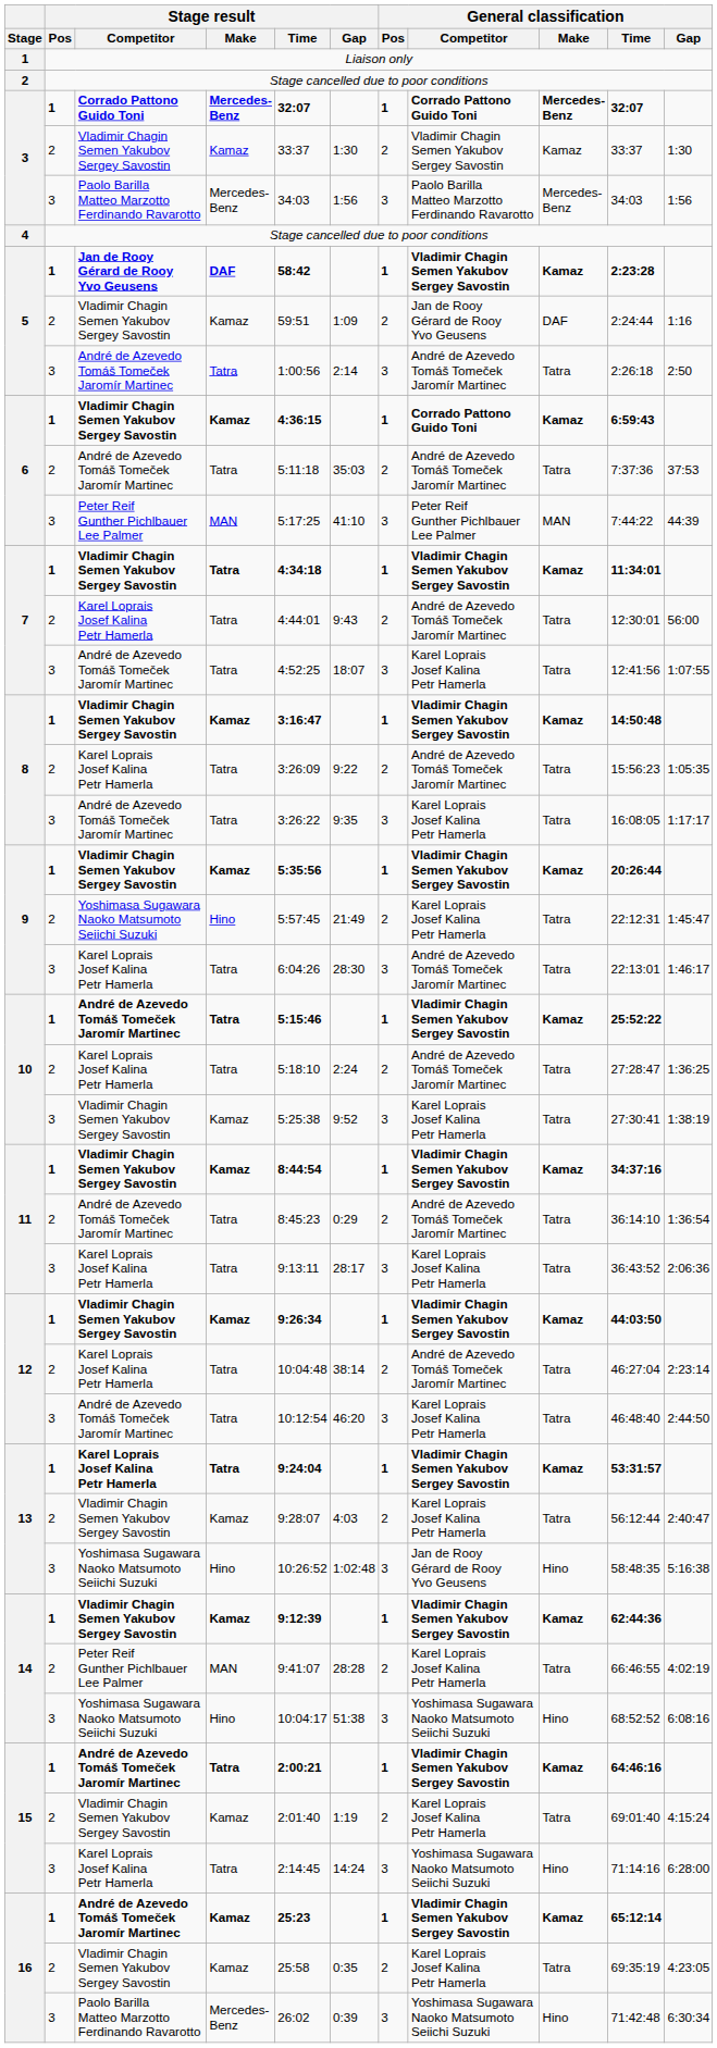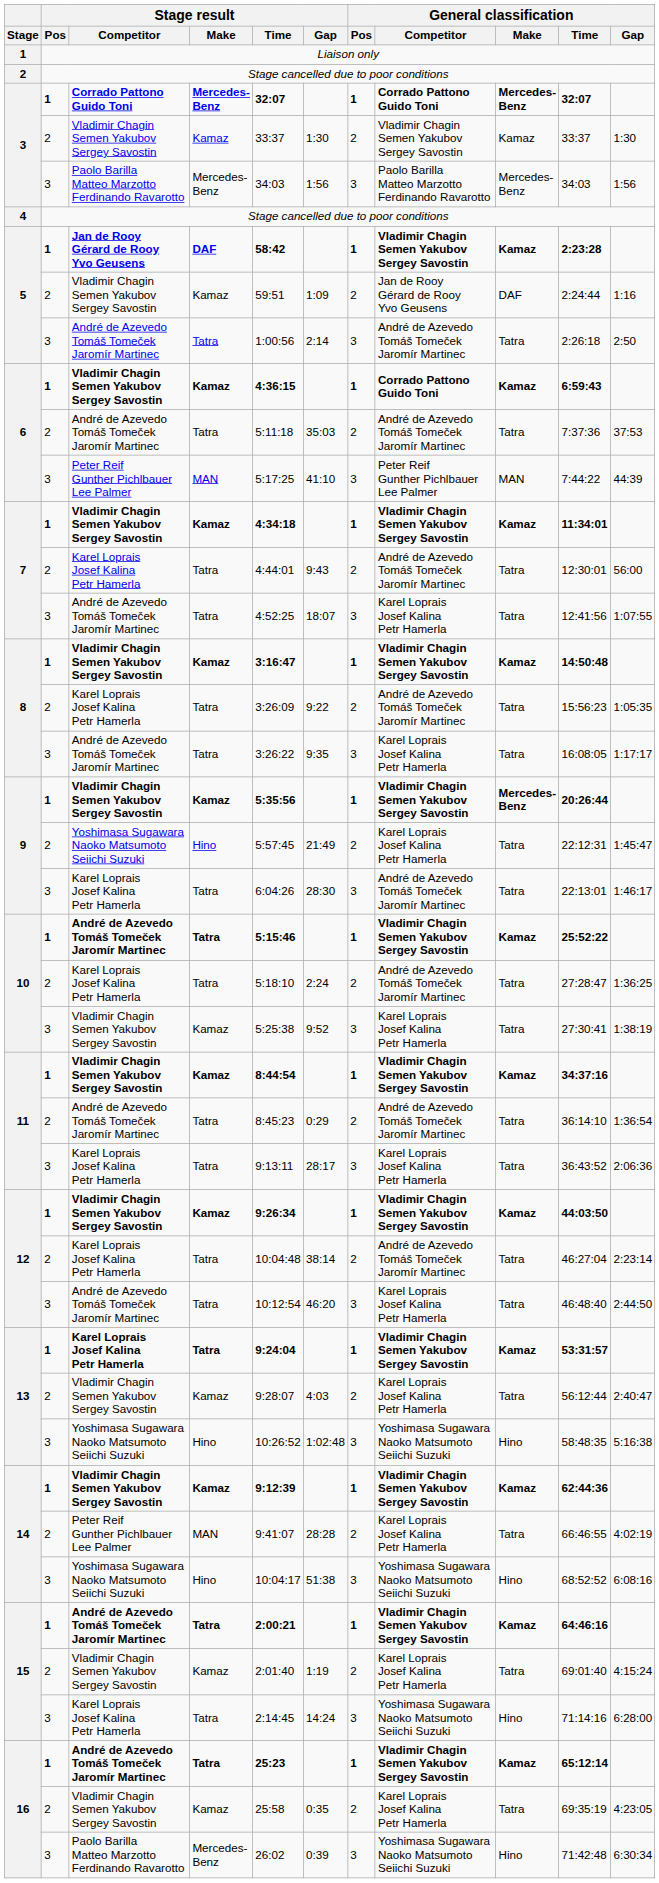 <table class="wikitable" style="font-size:97%;">
 <tr>
 <th></th>
 <th colspan=5><big>Stage result </big></th>
 <th colspan=5><big>General classification</big></th>
 </tr>
 <tr>
 <th width="40px">Stage</th>
 <th width="30px">Pos</th>
 <th width="170px">Competitor</th>
 <th width="50px">Make</th>
 <th width="40px">Time</th>
 <th width="40px">Gap</th>
 <th width="30px">Pos</th>
 <th width="170px">Competitor</th>
 <th width="50px">Make</th>
 <th width="40px">Time</th>
 <th width="40px">Gap</th>
 </tr>
 <tr>
 <th>1</th>
 <td colspan=10 align=center><em>Liaison only</em></td>
 </tr>
 <tr>
 <th>2</th>
 <td colspan=10 align=center><em>Stage cancelled due to poor conditions</em></td>
 </tr>
 <tr>
 <th rowspan=3>3</th>
 <td><strong>1</strong></td>
 <td><strong> <a href='#'>Corrado Pattono</a><br> <a href='#'>Guido Toni</a> </strong></td>
 <td><strong><a href='#'>Mercedes-Benz</a></strong></td>
 <td><strong>32:07</strong></td>
 <td></td>
 <td><strong>1</strong></td>
 <td><strong> Corrado Pattono<br> Guido Toni</strong></td>
 <td><strong>Mercedes-Benz</strong></td>
 <td><strong>32:07</strong></td>
 <td></td>
 </tr>
 <tr>
 <td>2</td>
 <td> <a href='#'>Vladimir Chagin</a><br> <a href='#'>Semen Yakubov</a><br> <a href='#'>Sergey Savostin</a></td>
 <td><a href='#'>Kamaz</a></td>
 <td>33:37</td>
 <td>1:30</td>
 <td>2</td>
 <td> Vladimir Chagin<br> Semen Yakubov<br> Sergey Savostin</td>
 <td>Kamaz</td>
 <td>33:37</td>
 <td>1:30</td>
 </tr>
 <tr>
 <td>3</td>
 <td> <a href='#'>Paolo Barilla</a><br> <a href='#'>Matteo Marzotto</a><br> <a href='#'>Ferdinando Ravarotto</a></td>
 <td>Mercedes-Benz</td>
 <td>34:03</td>
 <td>1:56</td>
 <td>3</td>
 <td> Paolo Barilla<br> Matteo Marzotto<br> Ferdinando Ravarotto</td>
 <td>Mercedes-Benz</td>
 <td>34:03</td>
 <td>1:56</td>
 </tr>
 <tr>
 <th>4</th>
 <td colspan=10 align=center><em>Stage cancelled due to poor conditions</em></td>
 </tr>
 <tr>
 <th rowspan=3>5</th>
 <td><strong>1</strong></td>
 <td><strong> <a href='#'>Jan de Rooy</a><br> <a href='#'>Gérard de Rooy</a><br> <a href='#'>Yvo Geusens</a> </strong></td>
 <td><strong><a href='#'>DAF</a></strong></td>
 <td><strong>58:42</strong></td>
 <td></td>
 <td><strong>1</strong></td>
 <td><strong> Vladimir Chagin<br> Semen Yakubov<br> Sergey Savostin</strong></td>
 <td><strong>Kamaz</strong></td>
 <td><strong>2:23:28</strong></td>
 <td></td>
 </tr>
 <tr>
 <td>2</td>
 <td> Vladimir Chagin<br> Semen Yakubov<br> Sergey Savostin</td>
 <td>Kamaz</td>
 <td>59:51</td>
 <td>1:09</td>
 <td>2</td>
 <td> Jan de Rooy<br> Gérard de Rooy<br> Yvo Geusens</td>
 <td>DAF</td>
 <td>2:24:44</td>
 <td>1:16</td>
 </tr>
 <tr>
 <td>3</td>
 <td> <a href='#'>André de Azevedo</a><br> <a href='#'>Tomáš Tomeček</a><br> <a href='#'>Jaromír Martinec</a></td>
 <td><a href='#'>Tatra</a></td>
 <td>1:00:56</td>
 <td>2:14</td>
 <td>3</td>
 <td> André de Azevedo<br> Tomáš Tomeček<br> Jaromír Martinec</td>
 <td>Tatra</td>
 <td>2:26:18</td>
 <td>2:50</td>
 </tr>
 <tr>
 <th rowspan=3>6</th>
 <td><strong>1</strong></td>
 <td><strong> Vladimir Chagin<br> Semen Yakubov<br> Sergey Savostin</strong></td>
 <td><strong>Kamaz</strong></td>
 <td><strong>4:36:15</strong></td>
 <td></td>
 <td><strong>1</strong></td>
 <td><strong> Corrado Pattono<br> Guido Toni</strong></td>
 <td><strong>Kamaz</strong></td>
 <td><strong>6:59:43</strong></td>
 <td></td>
 </tr>
 <tr>
 <td>2</td>
 <td> André de Azevedo<br> Tomáš Tomeček<br> Jaromír Martinec</td>
 <td>Tatra</td>
 <td>5:11:18</td>
 <td>35:03</td>
 <td>2</td>
 <td> André de Azevedo<br> Tomáš Tomeček<br> Jaromír Martinec</td>
 <td>Tatra</td>
 <td>7:37:36</td>
 <td>37:53</td>
 </tr>
 <tr>
 <td>3</td>
 <td> <a href='#'>Peter Reif</a><br> <a href='#'>Gunther Pichlbauer</a><br> <a href='#'>Lee Palmer</a></td>
 <td><a href='#'>MAN</a></td>
 <td>5:17:25</td>
 <td>41:10</td>
 <td>3</td>
 <td> Peter Reif<br> Gunther Pichlbauer<br> Lee Palmer</td>
 <td>MAN</td>
 <td>7:44:22</td>
 <td>44:39</td>
 </tr>
 <tr>
 <th rowspan=3>7</th>
 <td><strong>1</strong></td>
 <td><strong> Vladimir Chagin<br> Semen Yakubov<br> Sergey Savostin</strong></td>
-<td><strong>Tatra</strong></td>
+<td><strong>Kamaz</strong></td>
 <td><strong>4:34:18</strong></td>
 <td></td>
 <td><strong>1</strong></td>
 <td><strong> Vladimir Chagin<br> Semen Yakubov<br> Sergey Savostin</strong></td>
 <td><strong>Kamaz</strong></td>
 <td><strong>11:34:01</strong></td>
 <td></td>
 </tr>
 <tr>
 <td>2</td>
 <td> <a href='#'>Karel Loprais</a><br> <a href='#'>Josef Kalina</a><br> <a href='#'>Petr Hamerla</a></td>
 <td>Tatra</td>
 <td>4:44:01</td>
 <td>9:43</td>
 <td>2</td>
 <td> André de Azevedo<br> Tomáš Tomeček<br> Jaromír Martinec</td>
 <td>Tatra</td>
 <td>12:30:01</td>
 <td>56:00</td>
 </tr>
 <tr>
 <td>3</td>
 <td> André de Azevedo<br> Tomáš Tomeček<br> Jaromír Martinec</td>
 <td>Tatra</td>
 <td>4:52:25</td>
 <td>18:07</td>
 <td>3</td>
 <td> Karel Loprais<br> Josef Kalina<br> Petr Hamerla</td>
 <td>Tatra</td>
 <td>12:41:56</td>
 <td>1:07:55</td>
 </tr>
 <tr>
 <th rowspan=3>8</th>
 <td><strong>1</strong></td>
 <td><strong> Vladimir Chagin<br> Semen Yakubov<br> Sergey Savostin</strong></td>
 <td><strong>Kamaz</strong></td>
 <td><strong>3:16:47</strong></td>
 <td></td>
 <td><strong>1</strong></td>
 <td><strong> Vladimir Chagin<br> Semen Yakubov<br> Sergey Savostin</strong></td>
 <td><strong>Kamaz</strong></td>
 <td><strong>14:50:48</strong></td>
 <td></td>
 </tr>
 <tr>
 <td>2</td>
 <td> Karel Loprais<br> Josef Kalina<br> Petr Hamerla</td>
 <td>Tatra</td>
 <td>3:26:09</td>
 <td>9:22</td>
 <td>2</td>
 <td> André de Azevedo<br> Tomáš Tomeček<br> Jaromír Martinec</td>
 <td>Tatra</td>
 <td>15:56:23</td>
 <td>1:05:35</td>
 </tr>
 <tr>
 <td>3</td>
 <td> André de Azevedo<br> Tomáš Tomeček<br> Jaromír Martinec</td>
 <td>Tatra</td>
 <td>3:26:22</td>
 <td>9:35</td>
 <td>3</td>
 <td> Karel Loprais<br> Josef Kalina<br> Petr Hamerla</td>
 <td>Tatra</td>
 <td>16:08:05</td>
 <td>1:17:17</td>
 </tr>
 <tr>
 <th rowspan=3>9</th>
 <td><strong>1</strong></td>
 <td><strong> Vladimir Chagin<br> Semen Yakubov<br> Sergey Savostin</strong></td>
 <td><strong>Kamaz</strong></td>
 <td><strong>5:35:56</strong></td>
 <td></td>
 <td><strong>1</strong></td>
 <td><strong> Vladimir Chagin<br> Semen Yakubov<br> Sergey Savostin</strong></td>
-<td><strong>Kamaz</strong></td>
+<td><strong>Mercedes-Benz</strong></td>
 <td><strong>20:26:44</strong></td>
 <td></td>
 </tr>
 <tr>
 <td>2</td>
 <td> <a href='#'>Yoshimasa Sugawara</a><br> <a href='#'>Naoko Matsumoto</a><br> <a href='#'>Seiichi Suzuki</a></td>
 <td><a href='#'>Hino</a></td>
 <td>5:57:45</td>
 <td>21:49</td>
 <td>2</td>
 <td> Karel Loprais<br> Josef Kalina<br> Petr Hamerla</td>
 <td>Tatra</td>
 <td>22:12:31</td>
 <td>1:45:47</td>
 </tr>
 <tr>
 <td>3</td>
 <td> Karel Loprais<br> Josef Kalina<br> Petr Hamerla</td>
 <td>Tatra</td>
 <td>6:04:26</td>
 <td>28:30</td>
 <td>3</td>
 <td> André de Azevedo<br> Tomáš Tomeček<br> Jaromír Martinec</td>
 <td>Tatra</td>
 <td>22:13:01</td>
 <td>1:46:17</td>
 </tr>
 <tr>
 <th rowspan=3>10</th>
 <td><strong>1</strong></td>
 <td><strong> André de Azevedo<br> Tomáš Tomeček<br> Jaromír Martinec</strong></td>
 <td><strong>Tatra</strong></td>
 <td><strong>5:15:46</strong></td>
 <td></td>
 <td><strong>1</strong></td>
 <td><strong> Vladimir Chagin<br> Semen Yakubov<br> Sergey Savostin</strong></td>
 <td><strong>Kamaz</strong></td>
 <td><strong>25:52:22</strong></td>
 <td></td>
 </tr>
 <tr>
 <td>2</td>
 <td> Karel Loprais<br> Josef Kalina<br> Petr Hamerla</td>
 <td>Tatra</td>
 <td>5:18:10</td>
 <td>2:24</td>
 <td>2</td>
 <td> André de Azevedo<br> Tomáš Tomeček<br> Jaromír Martinec</td>
 <td>Tatra</td>
 <td>27:28:47</td>
 <td>1:36:25</td>
 </tr>
 <tr>
 <td>3</td>
 <td> Vladimir Chagin<br> Semen Yakubov<br> Sergey Savostin</td>
 <td>Kamaz</td>
 <td>5:25:38</td>
 <td>9:52</td>
 <td>3</td>
 <td> Karel Loprais<br> Josef Kalina<br> Petr Hamerla</td>
 <td>Tatra</td>
 <td>27:30:41</td>
 <td>1:38:19</td>
 </tr>
 <tr>
 <th rowspan=3>11</th>
 <td><strong>1</strong></td>
 <td><strong> Vladimir Chagin<br> Semen Yakubov<br> Sergey Savostin</strong></td>
 <td><strong>Kamaz</strong></td>
 <td><strong>8:44:54</strong></td>
 <td></td>
 <td><strong>1</strong></td>
 <td><strong> Vladimir Chagin<br> Semen Yakubov<br> Sergey Savostin</strong></td>
 <td><strong>Kamaz</strong></td>
 <td><strong>34:37:16</strong></td>
 <td></td>
 </tr>
 <tr>
 <td>2</td>
 <td> André de Azevedo<br> Tomáš Tomeček<br> Jaromír Martinec</td>
 <td>Tatra</td>
 <td>8:45:23</td>
 <td>0:29</td>
 <td>2</td>
 <td> André de Azevedo<br> Tomáš Tomeček<br> Jaromír Martinec</td>
 <td>Tatra</td>
 <td>36:14:10</td>
 <td>1:36:54</td>
 </tr>
 <tr>
 <td>3</td>
 <td> Karel Loprais<br> Josef Kalina<br> Petr Hamerla</td>
 <td>Tatra</td>
 <td>9:13:11</td>
 <td>28:17</td>
 <td>3</td>
 <td> Karel Loprais<br> Josef Kalina<br> Petr Hamerla</td>
 <td>Tatra</td>
 <td>36:43:52</td>
 <td>2:06:36</td>
 </tr>
 <tr>
 <th rowspan=3>12</th>
 <td><strong>1</strong></td>
 <td><strong> Vladimir Chagin<br> Semen Yakubov<br> Sergey Savostin</strong></td>
 <td><strong>Kamaz</strong></td>
 <td><strong>9:26:34</strong></td>
 <td></td>
 <td><strong>1</strong></td>
 <td><strong> Vladimir Chagin<br> Semen Yakubov<br> Sergey Savostin</strong></td>
 <td><strong>Kamaz</strong></td>
 <td><strong>44:03:50</strong></td>
 <td></td>
 </tr>
 <tr>
 <td>2</td>
 <td> Karel Loprais<br> Josef Kalina<br> Petr Hamerla</td>
 <td>Tatra</td>
 <td>10:04:48</td>
 <td>38:14</td>
 <td>2</td>
 <td> André de Azevedo<br> Tomáš Tomeček<br> Jaromír Martinec</td>
 <td>Tatra</td>
 <td>46:27:04</td>
 <td>2:23:14</td>
 </tr>
 <tr>
 <td>3</td>
 <td> André de Azevedo<br> Tomáš Tomeček<br> Jaromír Martinec</td>
 <td>Tatra</td>
 <td>10:12:54</td>
 <td>46:20</td>
 <td>3</td>
 <td> Karel Loprais<br> Josef Kalina<br> Petr Hamerla</td>
 <td>Tatra</td>
 <td>46:48:40</td>
 <td>2:44:50</td>
 </tr>
 <tr>
 <th rowspan=3>13</th>
 <td><strong>1</strong></td>
 <td><strong> Karel Loprais<br> Josef Kalina<br> Petr Hamerla</strong></td>
 <td><strong>Tatra</strong></td>
 <td><strong>9:24:04</strong></td>
 <td></td>
 <td><strong>1</strong></td>
 <td><strong> Vladimir Chagin<br> Semen Yakubov<br> Sergey Savostin</strong></td>
 <td><strong>Kamaz</strong></td>
 <td><strong>53:31:57</strong></td>
 <td></td>
 </tr>
 <tr>
 <td>2</td>
 <td> Vladimir Chagin<br> Semen Yakubov<br> Sergey Savostin</td>
 <td>Kamaz</td>
 <td>9:28:07</td>
 <td>4:03</td>
 <td>2</td>
 <td> Karel Loprais<br> Josef Kalina<br> Petr Hamerla</td>
 <td>Tatra</td>
 <td>56:12:44</td>
 <td>2:40:47</td>
 </tr>
 <tr>
 <td>3</td>
 <td> Yoshimasa Sugawara<br> Naoko Matsumoto<br> Seiichi Suzuki</td>
 <td>Hino</td>
 <td>10:26:52</td>
 <td>1:02:48</td>
 <td>3</td>
-<td> Jan de Rooy<br> Gérard de Rooy<br> Yvo Geusens</td>
+<td> Yoshimasa Sugawara<br> Naoko Matsumoto<br> Seiichi Suzuki</td>
 <td>Hino</td>
 <td>58:48:35</td>
 <td>5:16:38</td>
 </tr>
 <tr>
 <th rowspan=3>14</th>
 <td><strong>1</strong></td>
 <td><strong> Vladimir Chagin<br> Semen Yakubov<br> Sergey Savostin</strong></td>
 <td><strong>Kamaz</strong></td>
 <td><strong>9:12:39</strong></td>
 <td></td>
 <td><strong>1</strong></td>
 <td><strong> Vladimir Chagin<br> Semen Yakubov<br> Sergey Savostin</strong></td>
 <td><strong>Kamaz</strong></td>
 <td><strong>62:44:36</strong></td>
 <td></td>
 </tr>
 <tr>
 <td>2</td>
 <td> Peter Reif<br> Gunther Pichlbauer<br> Lee Palmer</td>
 <td>MAN</td>
 <td>9:41:07</td>
 <td>28:28</td>
 <td>2</td>
 <td> Karel Loprais<br> Josef Kalina<br> Petr Hamerla</td>
 <td>Tatra</td>
 <td>66:46:55</td>
 <td>4:02:19</td>
 </tr>
 <tr>
 <td>3</td>
 <td> Yoshimasa Sugawara<br> Naoko Matsumoto<br> Seiichi Suzuki</td>
 <td>Hino</td>
 <td>10:04:17</td>
 <td>51:38</td>
 <td>3</td>
 <td> Yoshimasa Sugawara<br> Naoko Matsumoto<br> Seiichi Suzuki</td>
 <td>Hino</td>
 <td>68:52:52</td>
 <td>6:08:16</td>
 </tr>
 <tr>
 <th rowspan=3>15</th>
 <td><strong>1</strong></td>
 <td><strong> André de Azevedo<br> Tomáš Tomeček<br> Jaromír Martinec</strong></td>
 <td><strong>Tatra</strong></td>
 <td><strong>2:00:21</strong></td>
 <td></td>
 <td><strong>1</strong></td>
 <td><strong> Vladimir Chagin<br> Semen Yakubov<br> Sergey Savostin</strong></td>
 <td><strong>Kamaz</strong></td>
 <td><strong>64:46:16</strong></td>
 <td></td>
 </tr>
 <tr>
 <td>2</td>
 <td> Vladimir Chagin<br> Semen Yakubov<br> Sergey Savostin</td>
 <td>Kamaz</td>
 <td>2:01:40</td>
 <td>1:19</td>
 <td>2</td>
 <td> Karel Loprais<br> Josef Kalina<br> Petr Hamerla</td>
 <td>Tatra</td>
 <td>69:01:40</td>
 <td>4:15:24</td>
 </tr>
 <tr>
 <td>3</td>
 <td> Karel Loprais<br> Josef Kalina<br> Petr Hamerla</td>
 <td>Tatra</td>
 <td>2:14:45</td>
 <td>14:24</td>
 <td>3</td>
 <td> Yoshimasa Sugawara<br> Naoko Matsumoto<br> Seiichi Suzuki</td>
 <td>Hino</td>
 <td>71:14:16</td>
 <td>6:28:00</td>
 </tr>
 <tr>
 <th rowspan=3>16</th>
 <td><strong>1</strong></td>
 <td><strong> André de Azevedo<br> Tomáš Tomeček<br> Jaromír Martinec</strong></td>
-<td><strong>Kamaz</strong></td>
+<td><strong>Tatra</strong></td>
 <td><strong>25:23</strong></td>
 <td></td>
 <td><strong>1</strong></td>
 <td><strong> Vladimir Chagin<br> Semen Yakubov<br> Sergey Savostin</strong></td>
 <td><strong>Kamaz</strong></td>
 <td><strong>65:12:14</strong></td>
 <td></td>
 </tr>
 <tr>
 <td>2</td>
 <td> Vladimir Chagin<br> Semen Yakubov<br> Sergey Savostin</td>
 <td>Kamaz</td>
 <td>25:58</td>
 <td>0:35</td>
 <td>2</td>
 <td> Karel Loprais<br> Josef Kalina<br> Petr Hamerla</td>
 <td>Tatra</td>
 <td>69:35:19</td>
 <td>4:23:05</td>
 </tr>
 <tr>
 <td>3</td>
 <td> Paolo Barilla<br> Matteo Marzotto<br> Ferdinando Ravarotto</td>
 <td>Mercedes-Benz</td>
 <td>26:02</td>
 <td>0:39</td>
 <td>3</td>
 <td> Yoshimasa Sugawara<br> Naoko Matsumoto<br> Seiichi Suzuki</td>
 <td>Hino</td>
 <td>71:42:48</td>
 <td>6:30:34</td>
 </tr>
 </table>
